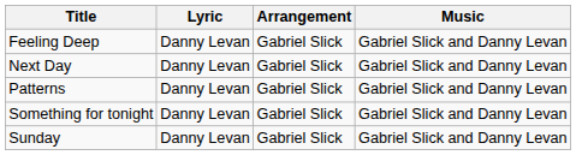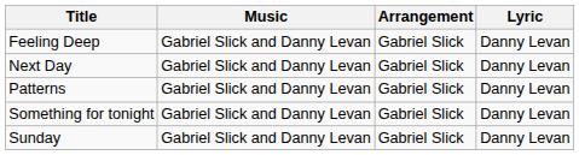 <table class="wikitable">
 <tr>
 <th>Title</th>
+<th>Music</th>
+<th>Arrangement</th>
 <th>Lyric</th>
-<th>Arrangement</th>
-<th>Music</th>
 </tr>
 <tr>
 <td>Feeling Deep</td>
+<td>Gabriel Slick and Danny Levan</td>
+<td>Gabriel Slick</td>
 <td>Danny Levan</td>
-<td>Gabriel Slick</td>
-<td>Gabriel Slick and Danny Levan</td>
 </tr>
 <tr>
 <td>Next Day</td>
+<td>Gabriel Slick and Danny Levan</td>
+<td>Gabriel Slick</td>
 <td>Danny Levan</td>
-<td>Gabriel Slick</td>
-<td>Gabriel Slick and Danny Levan</td>
 </tr>
 <tr>
 <td>Patterns</td>
+<td>Gabriel Slick and Danny Levan</td>
+<td>Gabriel Slick</td>
 <td>Danny Levan</td>
-<td>Gabriel Slick</td>
-<td>Gabriel Slick and Danny Levan</td>
 </tr>
 <tr>
 <td>Something for tonight</td>
+<td>Gabriel Slick and Danny Levan</td>
+<td>Gabriel Slick</td>
 <td>Danny Levan</td>
-<td>Gabriel Slick</td>
-<td>Gabriel Slick and Danny Levan</td>
 </tr>
 <tr>
 <td>Sunday</td>
+<td>Gabriel Slick and Danny Levan</td>
+<td>Gabriel Slick</td>
 <td>Danny Levan</td>
-<td>Gabriel Slick</td>
-<td>Gabriel Slick and Danny Levan</td>
 </tr>
 </table>
